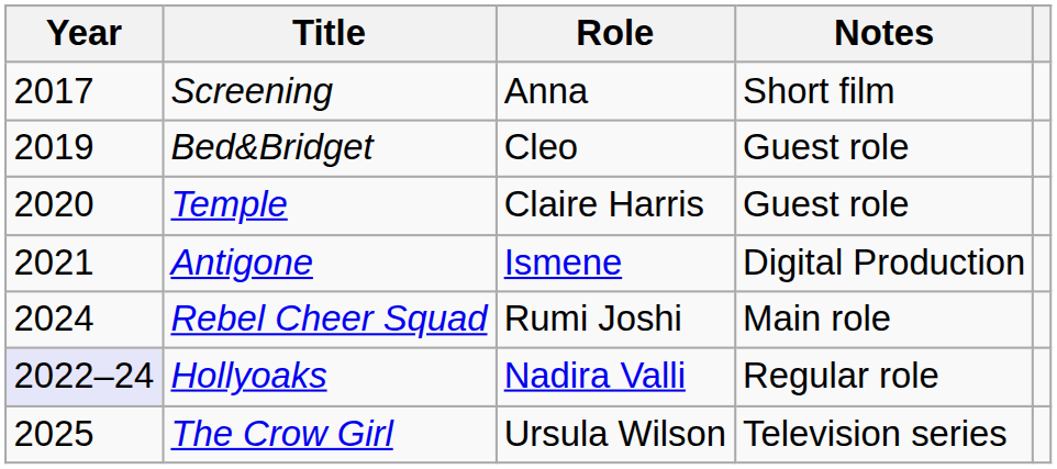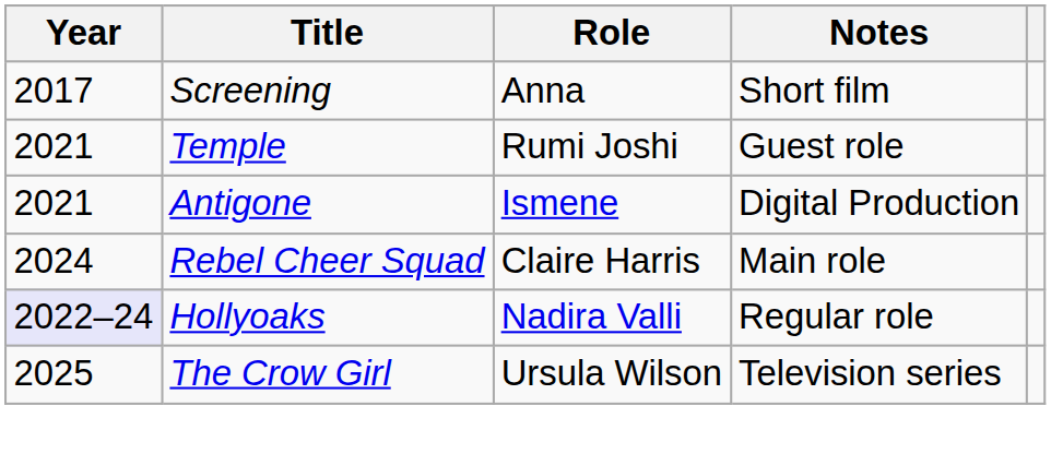 <table class="wikitable sortable plainrowheaders">
 <tr>
 <th scope="col">Year</th>
 <th scope="col">Title</th>
 <th scope="col">Role</th>
 <th scope="col" class="unsortable">Notes</th>
 <th scope="col" class="unsortable"></th>
 </tr>
 <tr>
 <td>2017</td>
 <td><em>Screening</em></td>
 <td>Anna</td>
 <td>Short film</td>
 <td style="text-align:center;"></td>
 </tr>
 <tr>
-<td>2019</td>
-<td><em>Bed&Bridget</em></td>
-<td>Cleo</td>
-<td>Guest role</td>
-<td style="text-align:center;"></td>
-</tr>
-<tr>
-<td>2020</td>
+<td>2021</td>
 <td><em><a href='#'>Temple</a></em></td>
-<td>Claire Harris</td>
+<td>Rumi Joshi</td>
 <td>Guest role</td>
 <td style="text-align:center;"></td>
 </tr>
 <tr>
 <td>2021</td>
 <td><em><a href='#'>Antigone</a></em></td>
 <td><a href='#'>Ismene</a></td>
 <td>Digital Production</td>
 <td style="text-align:center;"></td>
 </tr>
 <tr>
 <td>2024</td>
 <td><em><a href='#'>Rebel Cheer Squad</a></em></td>
-<td>Rumi Joshi</td>
+<td>Claire Harris</td>
 <td>Main role</td>
 <td style="text-align:center;"></td>
 </tr>
 <tr>
 <td style="background: lavender;">2022–24</td>
 <td><em><a href='#'>Hollyoaks</a></em></td>
 <td><a href='#'>Nadira Valli</a></td>
 <td>Regular role</td>
 <td style="text-align:center;"></td>
 </tr>
 <tr>
 <td>2025</td>
 <td><em><a href='#'>The Crow Girl</a></em></td>
 <td>Ursula Wilson</td>
 <td>Television series</td>
 <td style="text-align:center;"></td>
 </tr>
 </table>
